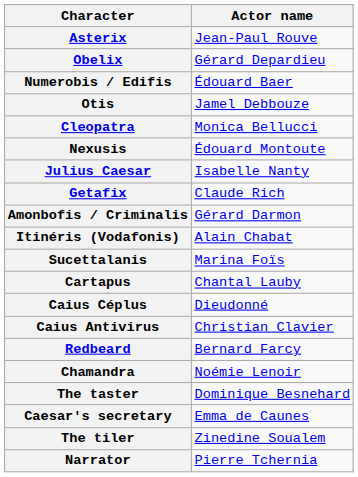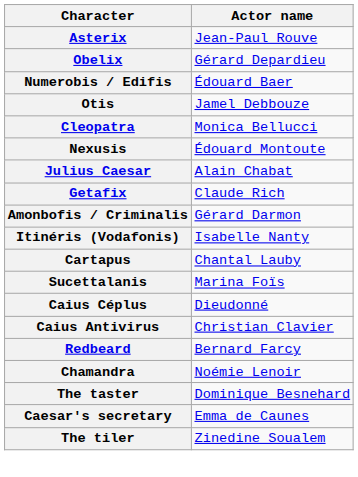 <table class="wikitable">
 <tr>
 <th>Character</th>
 <th>Actor name</th>
 </tr>
 <tr>
 <th><a href='#'>Asterix</a></th>
 <td><a href='#'>Jean-Paul Rouve</a></td>
 </tr>
 <tr>
 <th><a href='#'>Obelix</a></th>
 <td><a href='#'>Gérard Depardieu</a></td>
 </tr>
 <tr>
 <th>Numerobis / Edifis</th>
 <td><a href='#'>Édouard Baer</a></td>
 </tr>
 <tr>
 <th>Otis</th>
 <td><a href='#'>Jamel Debbouze</a></td>
 </tr>
 <tr>
 <th><a href='#'>Cleopatra</a></th>
 <td><a href='#'>Monica Bellucci</a></td>
 </tr>
 <tr>
 <th>Nexusis</th>
 <td><a href='#'>Édouard Montoute</a></td>
 </tr>
 <tr>
 <th><a href='#'>Julius Caesar</a></th>
-<td><a href='#'>Isabelle Nanty</a></td>
+<td><a href='#'>Alain Chabat</a></td>
 </tr>
 <tr>
 <th><a href='#'>Getafix</a></th>
 <td><a href='#'>Claude Rich</a></td>
 </tr>
 <tr>
 <th>Amonbofis / Criminalis</th>
 <td><a href='#'>Gérard Darmon</a></td>
 </tr>
 <tr>
 <th>Itinéris (Vodafonis)</th>
-<td><a href='#'>Alain Chabat</a></td>
+<td><a href='#'>Isabelle Nanty</a></td>
+</tr>
+<tr>
+<th>Cartapus</th>
+<td><a href='#'>Chantal Lauby</a></td>
 </tr>
 <tr>
 <th>Sucettalanis</th>
 <td><a href='#'>Marina Foïs</a></td>
-</tr>
-<tr>
-<th>Cartapus</th>
-<td><a href='#'>Chantal Lauby</a></td>
 </tr>
 <tr>
 <th>Caius Céplus</th>
 <td><a href='#'>Dieudonné</a></td>
 </tr>
 <tr>
 <th>Caius Antivirus</th>
 <td><a href='#'>Christian Clavier</a></td>
 </tr>
 <tr>
 <th><a href='#'>Redbeard</a></th>
 <td><a href='#'>Bernard Farcy</a></td>
 </tr>
 <tr>
 <th>Chamandra</th>
 <td><a href='#'>Noémie Lenoir</a></td>
 </tr>
 <tr>
 <th>The taster</th>
 <td><a href='#'>Dominique Besnehard</a></td>
 </tr>
 <tr>
 <th>Caesar's secretary</th>
 <td><a href='#'>Emma de Caunes</a></td>
 </tr>
 <tr>
 <th>The tiler</th>
 <td><a href='#'>Zinedine Soualem</a></td>
 </tr>
-<tr>
-<th>Narrator</th>
-<td><a href='#'>Pierre Tchernia</a></td>
-</tr>
 </table>
